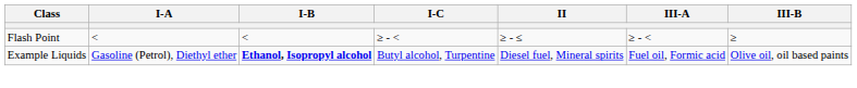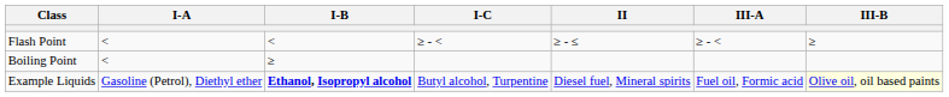 <table class="wikitable">
 <tr>
 <th>Class</th>
 <th>I-A</th>
 <th>I-B</th>
 <th>I-C</th>
 <th>II</th>
 <th>III-A</th>
 <th>III-B</th>
 </tr>
 <tr>
 <th></th>
 <th colspan=3></th>
 <th ! colspan=3></th>
 </tr>
 <tr>
 <td>Flash Point</td>
 <td><</td>
 <td><</td>
 <td>≥ - <</td>
 <td>≥ - ≤</td>
 <td>≥ - <</td>
 <td>≥</td>
 </tr>
 <tr>
+<td>Boiling Point</td>
+<td><</td>
+<td>≥</td>
+<td></td>
+<td></td>
+<td></td>
+<td></td>
+</tr>
+<tr>
 <td>Example Liquids</td>
 <td><a href='#'>Gasoline</a> (Petrol), <a href='#'>Diethyl ether</a></td>
 <td><strong><a href='#'>Ethanol</a>, <a href='#'>Isopropyl alcohol</a></strong></td>
 <td><a href='#'>Butyl alcohol</a>, <a href='#'>Turpentine</a></td>
 <td><a href='#'>Diesel fuel</a>, <a href='#'>Mineral spirits</a></td>
 <td><a href='#'>Fuel oil</a>, <a href='#'>Formic acid</a></td>
-<td><a href='#'>Olive oil</a>, oil based paints</td>
+<td style="background: lightyellow;"><a href='#'>Olive oil</a>, oil based paints</td>
 </tr>
 </table>
